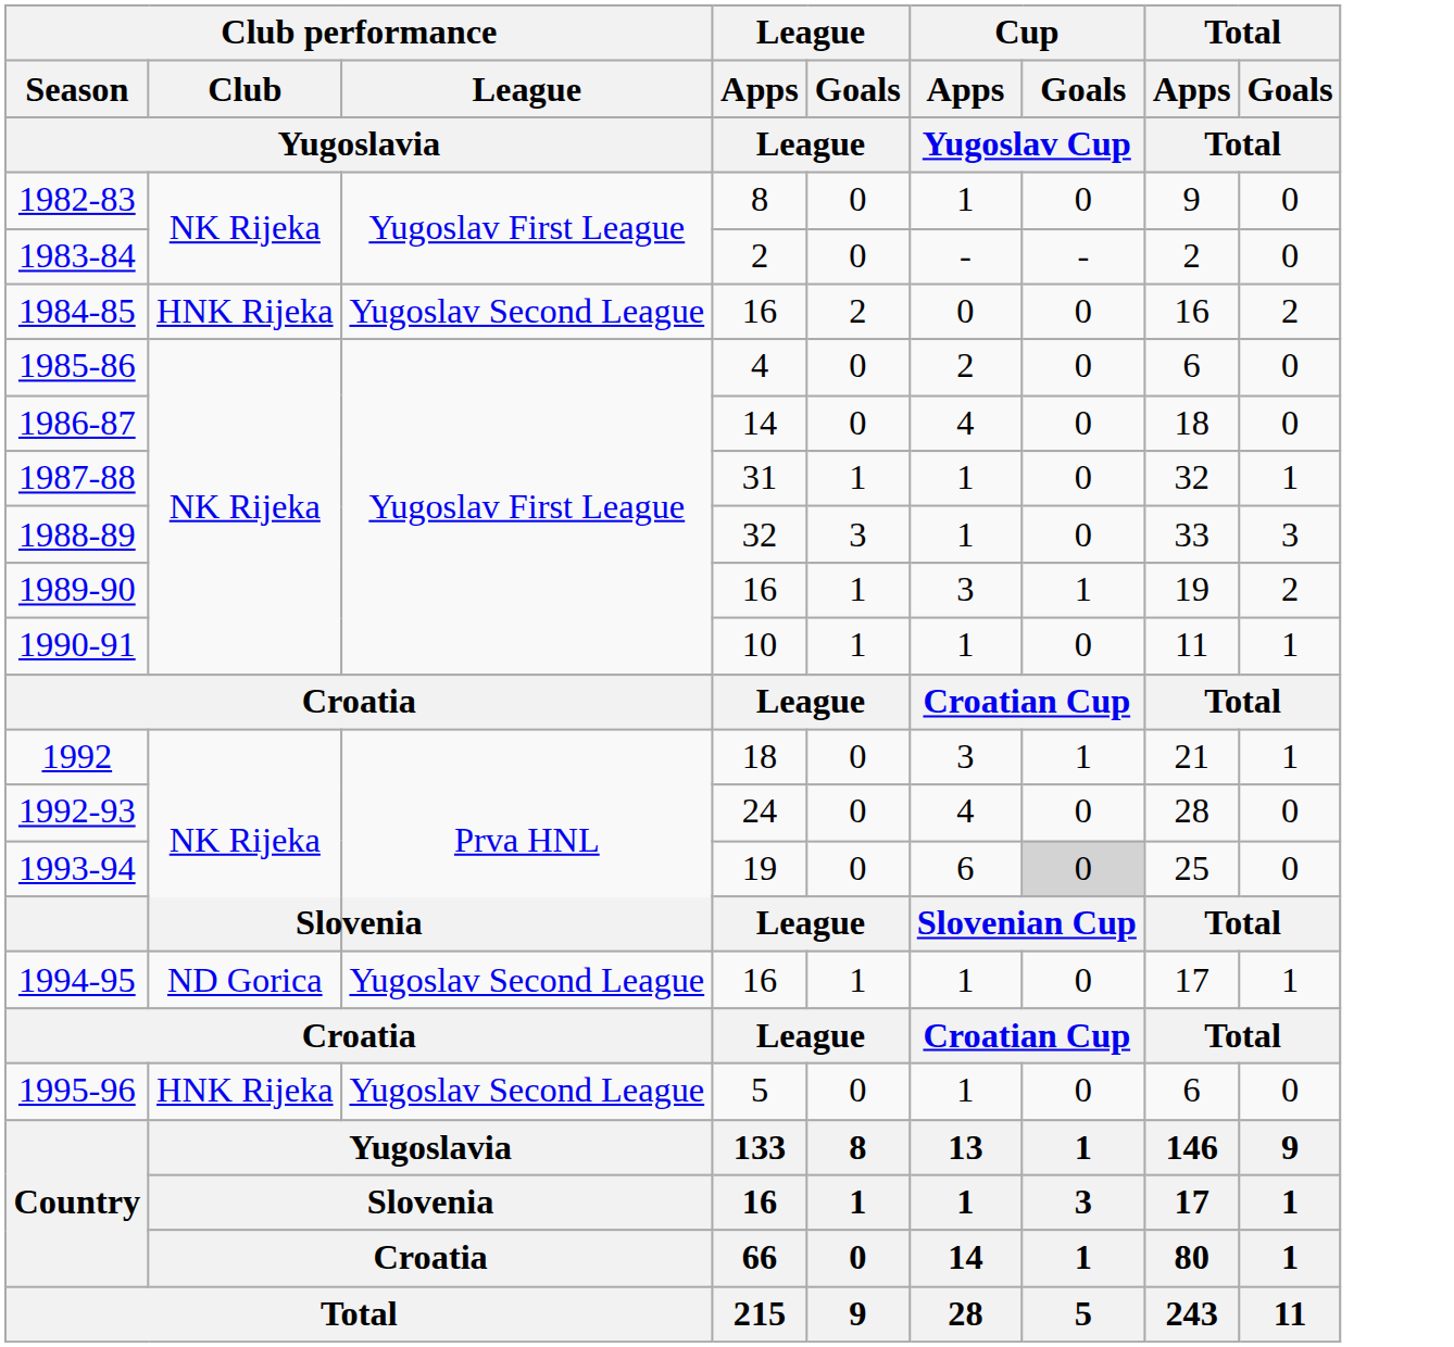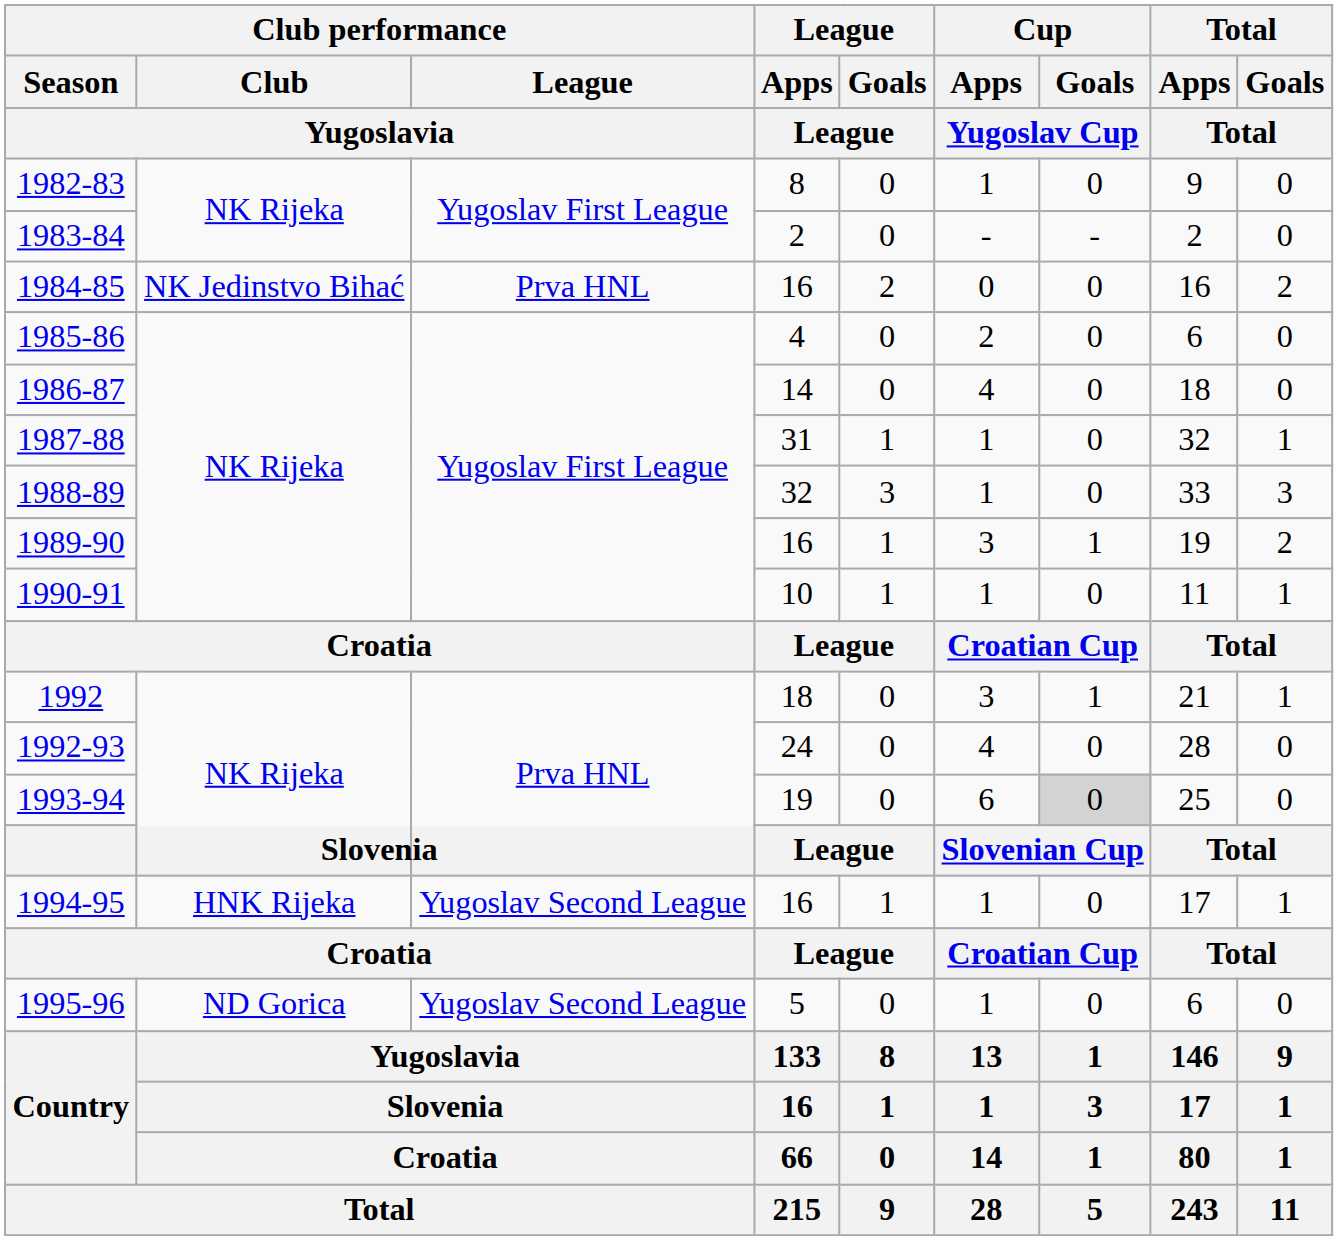 <table class="wikitable" style="text-align:center;">
 <tr>
 <th colspan=3>Club performance</th>
 <th colspan=2>League</th>
 <th colspan=2>Cup</th>
 <th colspan=2>Total</th>
 </tr>
 <tr>
 <th>Season</th>
 <th>Club</th>
 <th>League</th>
 <th>Apps</th>
 <th>Goals</th>
 <th>Apps</th>
 <th>Goals</th>
 <th>Apps</th>
 <th>Goals</th>
 </tr>
 <tr>
 <th colspan=3>Yugoslavia</th>
 <th colspan=2>League</th>
 <th colspan=2><a href='#'>Yugoslav Cup</a></th>
 <th colspan=2>Total</th>
 </tr>
 <tr>
 <td><a href='#'>1982-83</a></td>
 <td rowspan="2"><a href='#'>NK Rijeka</a></td>
 <td rowspan="2"><a href='#'>Yugoslav First League</a></td>
 <td>8</td>
 <td>0</td>
 <td>1</td>
 <td>0</td>
 <td>9</td>
 <td>0</td>
 </tr>
 <tr>
 <td><a href='#'>1983-84</a></td>
 <td>2</td>
 <td>0</td>
 <td>-</td>
 <td>-</td>
 <td>2</td>
 <td>0</td>
 </tr>
 <tr>
 <td><a href='#'>1984-85</a></td>
-<td rowspan="1"><a href='#'>HNK Rijeka</a></td>
-<td rowspan="1"><a href='#'>Yugoslav Second League</a></td>
+<td rowspan="1"><a href='#'>NK Jedinstvo Bihać</a></td>
+<td rowspan="1"><a href='#'>Prva HNL</a></td>
 <td>16</td>
 <td>2</td>
 <td>0</td>
 <td>0</td>
 <td>16</td>
 <td>2</td>
 </tr>
 <tr>
 <td><a href='#'>1985-86</a></td>
 <td rowspan="6"><a href='#'>NK Rijeka</a></td>
 <td rowspan="6"><a href='#'>Yugoslav First League</a></td>
 <td>4</td>
 <td>0</td>
 <td>2</td>
 <td>0</td>
 <td>6</td>
 <td>0</td>
 </tr>
 <tr>
 <td><a href='#'>1986-87</a></td>
 <td>14</td>
 <td>0</td>
 <td>4</td>
 <td>0</td>
 <td>18</td>
 <td>0</td>
 </tr>
 <tr>
 <td><a href='#'>1987-88</a></td>
 <td>31</td>
 <td>1</td>
 <td>1</td>
 <td>0</td>
 <td>32</td>
 <td>1</td>
 </tr>
 <tr>
 <td><a href='#'>1988-89</a></td>
 <td>32</td>
 <td>3</td>
 <td>1</td>
 <td>0</td>
 <td>33</td>
 <td>3</td>
 </tr>
 <tr>
 <td><a href='#'>1989-90</a></td>
 <td>16</td>
 <td>1</td>
 <td>3</td>
 <td>1</td>
 <td>19</td>
 <td>2</td>
 </tr>
 <tr>
 <td><a href='#'>1990-91</a></td>
 <td>10</td>
 <td>1</td>
 <td>1</td>
 <td>0</td>
 <td>11</td>
 <td>1</td>
 </tr>
 <tr>
 <th colspan=3>Croatia</th>
 <th colspan=2>League</th>
 <th colspan=2><a href='#'>Croatian Cup</a></th>
 <th colspan=2>Total</th>
 </tr>
 <tr>
 <td><a href='#'>1992</a></td>
 <td rowspan="4"><a href='#'>NK Rijeka</a></td>
 <td rowspan="4"><a href='#'>Prva HNL</a></td>
 <td>18</td>
 <td>0</td>
 <td>3</td>
 <td>1</td>
 <td>21</td>
 <td>1</td>
 </tr>
 <tr>
 <td><a href='#'>1992-93</a></td>
 <td>24</td>
 <td>0</td>
 <td>4</td>
 <td>0</td>
 <td>28</td>
 <td>0</td>
 </tr>
 <tr>
 <td><a href='#'>1993-94</a></td>
 <td>19</td>
 <td>0</td>
 <td>6</td>
 <td style="background: lightgrey;">0</td>
 <td>25</td>
 <td>0</td>
 </tr>
 <tr>
 <th colspan=3>Slovenia</th>
 <th colspan=2>League</th>
 <th colspan=2><a href='#'>Slovenian Cup</a></th>
 <th colspan=2>Total</th>
 </tr>
 <tr>
 <td><a href='#'>1994-95</a></td>
-<td rowspan="1"><a href='#'>ND Gorica</a></td>
+<td rowspan="1"><a href='#'>HNK Rijeka</a></td>
 <td rowspan="1"><a href='#'>Yugoslav Second League</a></td>
 <td>16</td>
 <td>1</td>
 <td>1</td>
 <td>0</td>
 <td>17</td>
 <td>1</td>
 </tr>
 <tr>
 <th colspan=3>Croatia</th>
 <th colspan=2>League</th>
 <th colspan=2><a href='#'>Croatian Cup</a></th>
 <th colspan=2>Total</th>
 </tr>
 <tr>
 <td><a href='#'>1995-96</a></td>
-<td rowspan="1"><a href='#'>HNK Rijeka</a></td>
+<td rowspan="1"><a href='#'>ND Gorica</a></td>
 <td rowspan="1"><a href='#'>Yugoslav Second League</a></td>
 <td>5</td>
 <td>0</td>
 <td>1</td>
 <td>0</td>
 <td>6</td>
 <td>0</td>
 </tr>
 <tr>
 <th rowspan=3>Country</th>
 <th colspan=2>Yugoslavia</th>
 <th>133</th>
 <th>8</th>
 <th>13</th>
 <th>1</th>
 <th>146</th>
 <th>9</th>
 </tr>
 <tr>
 <th colspan=2>Slovenia</th>
 <th>16</th>
 <th>1</th>
 <th>1</th>
 <th>3</th>
 <th>17</th>
 <th>1</th>
 </tr>
 <tr>
 <th colspan=2>Croatia</th>
 <th>66</th>
 <th>0</th>
 <th>14</th>
 <th>1</th>
 <th>80</th>
 <th>1</th>
 </tr>
 <tr>
 <th colspan=3>Total</th>
 <th>215</th>
 <th>9</th>
 <th>28</th>
 <th>5</th>
 <th>243</th>
 <th>11</th>
 </tr>
 </table>
